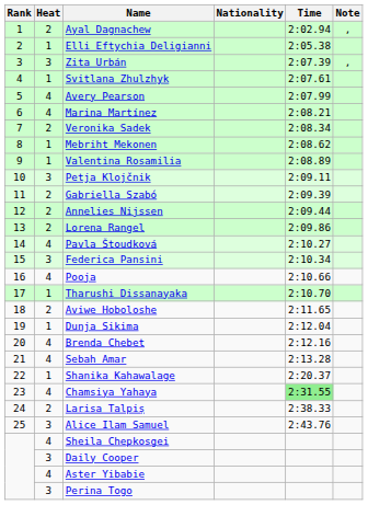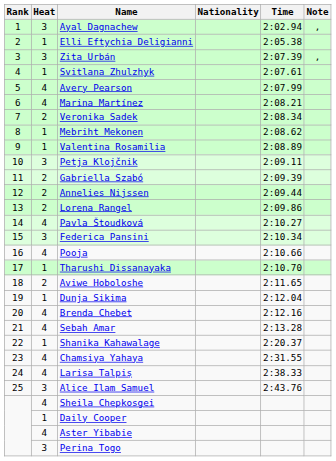 <table class="wikitable sortable" style="text-align:center">
 <tr>
 <th>Rank</th>
 <th>Heat</th>
 <th>Name</th>
 <th>Nationality</th>
 <th>Time</th>
 <th>Note</th>
 </tr>
 <tr bgcolor=ccffcc>
 <td>1</td>
-<td>2</td>
+<td>3</td>
 <td align=left><a href='#'>Ayal Dagnachew</a></td>
 <td align=left></td>
 <td>2:02.94</td>
 <td>, </td>
 </tr>
 <tr bgcolor=ccffcc>
 <td>2</td>
 <td>1</td>
 <td align=left><a href='#'>Elli Eftychia Deligianni</a></td>
 <td align=left></td>
 <td>2:05.38</td>
 <td></td>
 </tr>
 <tr bgcolor=ccffcc>
 <td>3</td>
 <td>3</td>
 <td align=left><a href='#'>Zita Urbán</a></td>
 <td align=left></td>
 <td>2:07.39</td>
 <td>, </td>
 </tr>
 <tr bgcolor=ccffcc>
 <td>4</td>
 <td>1</td>
 <td align=left><a href='#'>Svitlana Zhulzhyk</a></td>
 <td align=left></td>
 <td>2:07.61</td>
 <td></td>
 </tr>
 <tr bgcolor=ccffcc>
 <td>5</td>
 <td>4</td>
 <td align=left><a href='#'>Avery Pearson</a></td>
 <td align=left></td>
 <td>2:07.99</td>
 <td></td>
 </tr>
 <tr bgcolor=ccffcc>
 <td>6</td>
 <td>4</td>
 <td align=left><a href='#'>Marina Martínez</a></td>
 <td align=left></td>
 <td>2:08.21</td>
 <td></td>
 </tr>
 <tr bgcolor=ccffcc>
 <td>7</td>
 <td>2</td>
 <td align=left><a href='#'>Veronika Sadek</a></td>
 <td align=left></td>
 <td>2:08.34</td>
 <td></td>
 </tr>
 <tr bgcolor=ccffcc>
 <td>8</td>
 <td>1</td>
 <td align=left><a href='#'>Mebriht Mekonen</a></td>
 <td align=left></td>
 <td>2:08.62</td>
 <td></td>
 </tr>
 <tr bgcolor=ccffcc>
 <td>9</td>
 <td>1</td>
 <td align=left><a href='#'>Valentina Rosamilia</a></td>
 <td align=left></td>
 <td>2:08.89</td>
 <td></td>
 </tr>
 <tr bgcolor=ddffdd>
 <td>10</td>
 <td>3</td>
 <td align=left><a href='#'>Petja Klojčnik</a></td>
 <td align=left></td>
 <td>2:09.11</td>
 <td></td>
 </tr>
 <tr bgcolor=ddffdd>
 <td>11</td>
 <td>2</td>
 <td align=left><a href='#'>Gabriella Szabó</a></td>
 <td align=left></td>
 <td>2:09.39</td>
 <td></td>
 </tr>
 <tr bgcolor=ccffcc>
 <td>12</td>
 <td>2</td>
 <td align=left><a href='#'>Annelies Nijssen</a></td>
 <td align=left></td>
 <td>2:09.44</td>
 <td></td>
 </tr>
 <tr bgcolor=ccffcc>
 <td>13</td>
 <td>2</td>
 <td align=left><a href='#'>Lorena Rangel</a></td>
 <td align=left></td>
 <td>2:09.86</td>
 <td></td>
 </tr>
 <tr bgcolor=ddffdd>
 <td>14</td>
 <td>4</td>
 <td align=left><a href='#'>Pavla Štoudková</a></td>
 <td align=left></td>
 <td>2:10.27</td>
 <td></td>
 </tr>
 <tr bgcolor=ddffdd>
 <td>15</td>
 <td>3</td>
 <td align=left><a href='#'>Federica Pansini</a></td>
 <td align=left></td>
 <td>2:10.34</td>
 <td></td>
 </tr>
 <tr>
 <td>16</td>
 <td>4</td>
 <td align=left><a href='#'>Pooja</a></td>
 <td align=left></td>
 <td>2:10.66</td>
 <td></td>
 </tr>
 <tr bgcolor=ccffcc>
 <td>17</td>
 <td>1</td>
 <td align=left><a href='#'>Tharushi Dissanayaka</a></td>
 <td align=left></td>
 <td>2:10.70</td>
 <td></td>
 </tr>
 <tr>
 <td>18</td>
 <td>2</td>
 <td align=left><a href='#'>Aviwe Hoboloshe</a></td>
 <td align=left></td>
 <td>2:11.65</td>
 <td></td>
 </tr>
 <tr>
 <td>19</td>
 <td>1</td>
 <td align=left><a href='#'>Dunja Sikima</a></td>
 <td align=left></td>
 <td>2:12.04</td>
 <td></td>
 </tr>
 <tr>
 <td>20</td>
 <td>4</td>
 <td align=left><a href='#'>Brenda Chebet</a></td>
 <td align=left></td>
 <td>2:12.16</td>
 <td></td>
 </tr>
 <tr>
 <td>21</td>
 <td>4</td>
 <td align=left><a href='#'>Sebah Amar</a></td>
 <td align=left></td>
 <td>2:13.28</td>
 <td></td>
 </tr>
 <tr>
 <td>22</td>
 <td>1</td>
 <td align=left><a href='#'>Shanika Kahawalage</a></td>
 <td align=left></td>
 <td>2:20.37</td>
 <td></td>
 </tr>
 <tr>
 <td>23</td>
 <td>4</td>
 <td align=left><a href='#'>Chamsiya Yahaya</a></td>
 <td align=left></td>
-<td style="background: lightgreen;">2:31.55</td>
+<td>2:31.55</td>
 <td></td>
 </tr>
 <tr>
 <td>24</td>
-<td>2</td>
+<td>4</td>
 <td align=left><a href='#'>Larisa Talpiș</a></td>
 <td align=left></td>
 <td>2:38.33</td>
 <td></td>
 </tr>
 <tr>
 <td>25</td>
 <td>3</td>
 <td align=left><a href='#'>Alice Ilam Samuel</a></td>
 <td align=left></td>
 <td>2:43.76</td>
 <td></td>
 </tr>
 <tr>
 <td rowspan=4></td>
 <td>4</td>
 <td align=left><a href='#'>Sheila Chepkosgei</a></td>
 <td align=left></td>
 <td></td>
 <td></td>
 </tr>
 <tr>
-<td>3</td>
+<td>1</td>
 <td align=left><a href='#'>Daily Cooper</a></td>
 <td align=left></td>
 <td></td>
 <td></td>
 </tr>
 <tr>
 <td>4</td>
 <td align=left><a href='#'>Aster Yibabie</a></td>
 <td align=left></td>
 <td></td>
 <td></td>
 </tr>
 <tr>
 <td>3</td>
 <td align=left><a href='#'>Perina Togo</a></td>
 <td align=left></td>
 <td></td>
 <td></td>
 </tr>
 </table>
